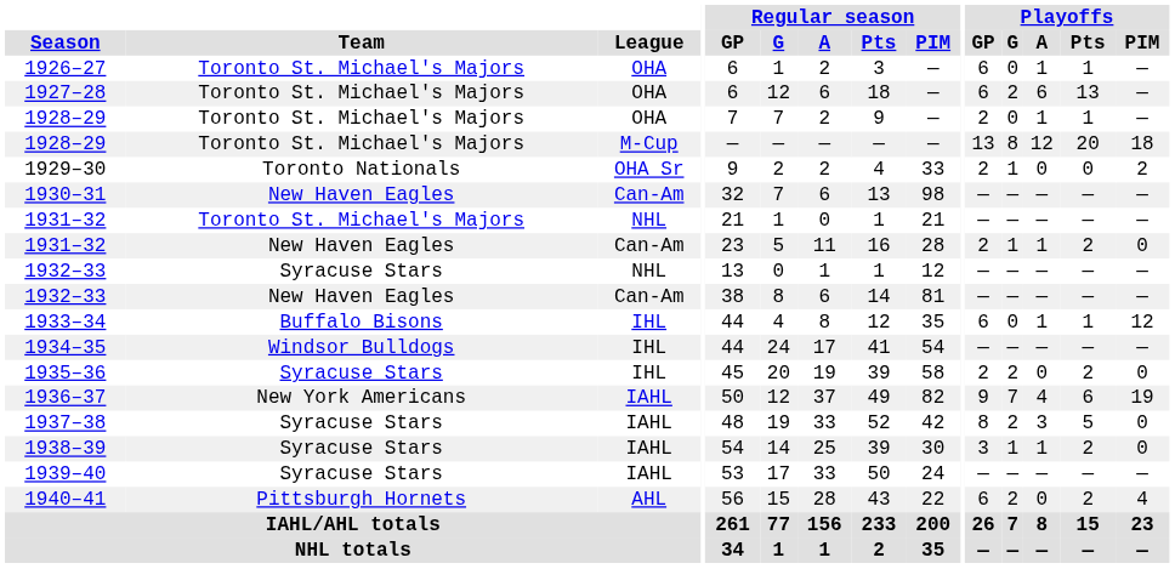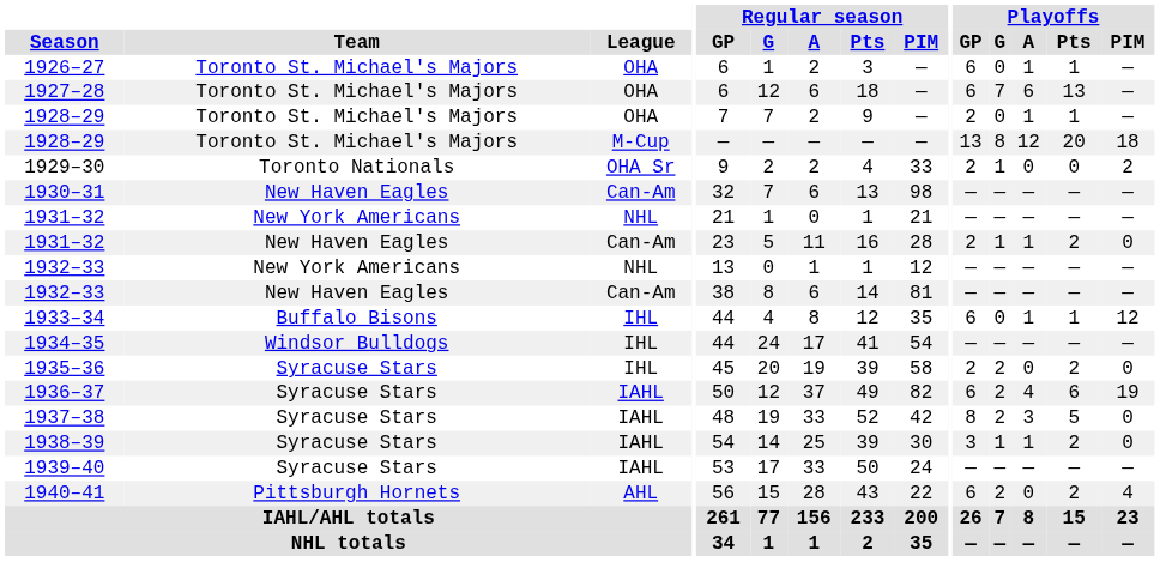 <table border="0" cellpadding="1" cellspacing="0" style="text-align:center; width:60em">
 <tr bgcolor="#e0e0e0">
 <th colspan="3" bgcolor="#ffffff"></th>
 <th rowspan="100" bgcolor="#ffffff"></th>
 <th colspan="5"><a href='#'>Regular season</a></th>
 <th rowspan="100" bgcolor="#ffffff"></th>
 <th colspan="5"><a href='#'>Playoffs</a></th>
 </tr>
 <tr bgcolor="#e0e0e0">
 <th><a href='#'>Season</a></th>
 <th>Team</th>
 <th>League</th>
 <th>GP</th>
 <th><a href='#'>G</a></th>
 <th><a href='#'>A</a></th>
 <th><a href='#'>Pts</a></th>
 <th><a href='#'>PIM</a></th>
 <th>GP</th>
 <th>G</th>
 <th>A</th>
 <th>Pts</th>
 <th>PIM</th>
 </tr>
 <tr>
 <td><a href='#'>1926–27</a></td>
 <td><a href='#'>Toronto St. Michael's Majors</a></td>
 <td><a href='#'>OHA</a></td>
 <td>6</td>
 <td>1</td>
 <td>2</td>
 <td>3</td>
 <td>—</td>
 <td>6</td>
 <td>0</td>
 <td>1</td>
 <td>1</td>
 <td>—</td>
 </tr>
 <tr bgcolor="#f0f0f0">
 <td><a href='#'>1927–28</a></td>
 <td>Toronto St. Michael's Majors</td>
 <td>OHA</td>
 <td>6</td>
 <td>12</td>
 <td>6</td>
 <td>18</td>
 <td>—</td>
 <td>6</td>
-<td>2</td>
+<td>7</td>
 <td>6</td>
 <td>13</td>
 <td>—</td>
 </tr>
 <tr>
 <td><a href='#'>1928–29</a></td>
 <td>Toronto St. Michael's Majors</td>
 <td>OHA</td>
 <td>7</td>
 <td>7</td>
 <td>2</td>
 <td>9</td>
 <td>—</td>
 <td>2</td>
 <td>0</td>
 <td>1</td>
 <td>1</td>
 <td>—</td>
 </tr>
 <tr bgcolor="#f0f0f0">
 <td><a href='#'>1928–29</a></td>
 <td>Toronto St. Michael's Majors</td>
 <td><a href='#'>M-Cup</a></td>
 <td>—</td>
 <td>—</td>
 <td>—</td>
 <td>—</td>
 <td>—</td>
 <td>13</td>
 <td>8</td>
 <td>12</td>
 <td>20</td>
 <td>18</td>
 </tr>
 <tr>
 <td>1929–30</td>
 <td>Toronto Nationals</td>
 <td><a href='#'>OHA Sr</a></td>
 <td>9</td>
 <td>2</td>
 <td>2</td>
 <td>4</td>
 <td>33</td>
 <td>2</td>
 <td>1</td>
 <td>0</td>
 <td>0</td>
 <td>2</td>
 </tr>
 <tr bgcolor="#f0f0f0">
 <td><a href='#'>1930–31</a></td>
 <td><a href='#'>New Haven Eagles</a></td>
 <td><a href='#'>Can-Am</a></td>
 <td>32</td>
 <td>7</td>
 <td>6</td>
 <td>13</td>
 <td>98</td>
 <td>—</td>
 <td>—</td>
 <td>—</td>
 <td>—</td>
 <td>—</td>
 </tr>
 <tr>
 <td><a href='#'>1931–32</a></td>
-<td><a href='#'>Toronto St. Michael's Majors</a></td>
+<td><a href='#'>New York Americans</a></td>
 <td><a href='#'>NHL</a></td>
 <td>21</td>
 <td>1</td>
 <td>0</td>
 <td>1</td>
 <td>21</td>
 <td>—</td>
 <td>—</td>
 <td>—</td>
 <td>—</td>
 <td>—</td>
 </tr>
 <tr bgcolor="#f0f0f0">
 <td><a href='#'>1931–32</a></td>
 <td>New Haven Eagles</td>
 <td>Can-Am</td>
 <td>23</td>
 <td>5</td>
 <td>11</td>
 <td>16</td>
 <td>28</td>
 <td>2</td>
 <td>1</td>
 <td>1</td>
 <td>2</td>
 <td>0</td>
 </tr>
 <tr>
 <td><a href='#'>1932–33</a></td>
-<td>Syracuse Stars</td>
+<td>New York Americans</td>
 <td>NHL</td>
 <td>13</td>
 <td>0</td>
 <td>1</td>
 <td>1</td>
 <td>12</td>
 <td>—</td>
 <td>—</td>
 <td>—</td>
 <td>—</td>
 <td>—</td>
 </tr>
 <tr bgcolor="#f0f0f0">
 <td><a href='#'>1932–33</a></td>
 <td>New Haven Eagles</td>
 <td>Can-Am</td>
 <td>38</td>
 <td>8</td>
 <td>6</td>
 <td>14</td>
 <td>81</td>
 <td>—</td>
 <td>—</td>
 <td>—</td>
 <td>—</td>
 <td>—</td>
 </tr>
 <tr>
 <td><a href='#'>1933–34</a></td>
 <td><a href='#'>Buffalo Bisons</a></td>
 <td><a href='#'>IHL</a></td>
 <td>44</td>
 <td>4</td>
 <td>8</td>
 <td>12</td>
 <td>35</td>
 <td>6</td>
 <td>0</td>
 <td>1</td>
 <td>1</td>
 <td>12</td>
 </tr>
 <tr bgcolor="#f0f0f0">
 <td><a href='#'>1934–35</a></td>
 <td><a href='#'>Windsor Bulldogs</a></td>
 <td>IHL</td>
 <td>44</td>
 <td>24</td>
 <td>17</td>
 <td>41</td>
 <td>54</td>
 <td>—</td>
 <td>—</td>
 <td>—</td>
 <td>—</td>
 <td>—</td>
 </tr>
 <tr>
 <td><a href='#'>1935–36</a></td>
 <td><a href='#'>Syracuse Stars</a></td>
 <td>IHL</td>
 <td>45</td>
 <td>20</td>
 <td>19</td>
 <td>39</td>
 <td>58</td>
 <td>2</td>
 <td>2</td>
 <td>0</td>
 <td>2</td>
 <td>0</td>
 </tr>
 <tr bgcolor="#f0f0f0">
 <td><a href='#'>1936–37</a></td>
-<td>New York Americans</td>
+<td>Syracuse Stars</td>
 <td><a href='#'>IAHL</a></td>
 <td>50</td>
 <td>12</td>
 <td>37</td>
 <td>49</td>
 <td>82</td>
-<td>9</td>
-<td>7</td>
+<td>6</td>
+<td>2</td>
 <td>4</td>
 <td>6</td>
 <td>19</td>
 </tr>
 <tr>
 <td><a href='#'>1937–38</a></td>
 <td>Syracuse Stars</td>
 <td>IAHL</td>
 <td>48</td>
 <td>19</td>
 <td>33</td>
 <td>52</td>
 <td>42</td>
 <td>8</td>
 <td>2</td>
 <td>3</td>
 <td>5</td>
 <td>0</td>
 </tr>
 <tr bgcolor="#f0f0f0">
 <td><a href='#'>1938–39</a></td>
 <td>Syracuse Stars</td>
 <td>IAHL</td>
 <td>54</td>
 <td>14</td>
 <td>25</td>
 <td>39</td>
 <td>30</td>
 <td>3</td>
 <td>1</td>
 <td>1</td>
 <td>2</td>
 <td>0</td>
 </tr>
 <tr>
 <td><a href='#'>1939–40</a></td>
 <td>Syracuse Stars</td>
 <td>IAHL</td>
 <td>53</td>
 <td>17</td>
 <td>33</td>
 <td>50</td>
 <td>24</td>
 <td>—</td>
 <td>—</td>
 <td>—</td>
 <td>—</td>
 <td>—</td>
 </tr>
 <tr bgcolor="#f0f0f0">
 <td><a href='#'>1940–41</a></td>
 <td><a href='#'>Pittsburgh Hornets</a></td>
 <td><a href='#'>AHL</a></td>
 <td>56</td>
 <td>15</td>
 <td>28</td>
 <td>43</td>
 <td>22</td>
 <td>6</td>
 <td>2</td>
 <td>0</td>
 <td>2</td>
 <td>4</td>
 </tr>
 <tr bgcolor="#e0e0e0">
 <th colspan="3">IAHL/AHL totals</th>
 <th>261</th>
 <th>77</th>
 <th>156</th>
 <th>233</th>
 <th>200</th>
 <th>26</th>
 <th>7</th>
 <th>8</th>
 <th>15</th>
 <th>23</th>
 </tr>
 <tr bgcolor="#e0e0e0">
 <th colspan="3">NHL totals</th>
 <th>34</th>
 <th>1</th>
 <th>1</th>
 <th>2</th>
 <th>35</th>
 <th>—</th>
 <th>—</th>
 <th>—</th>
 <th>—</th>
 <th>—</th>
 </tr>
 </table>
